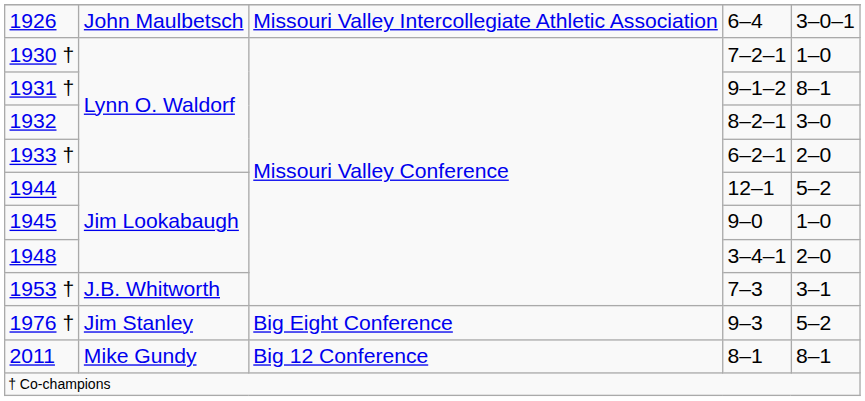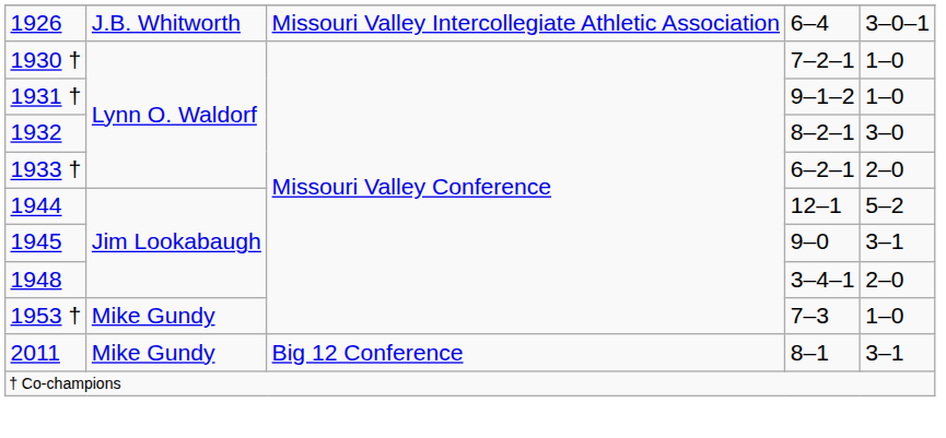 <table class="wikitable">
 <tr>
 </tr>
 <tr>
 <td><a href='#'>1926</a></td>
-<td><a href='#'>John Maulbetsch</a></td>
+<td><a href='#'>J.B. Whitworth</a></td>
 <td><a href='#'>Missouri Valley Intercollegiate Athletic Association</a></td>
 <td>6–4</td>
 <td>3–0–1</td>
 </tr>
 <tr>
 <td><a href='#'>1930</a> †</td>
 <td rowspan="4"><a href='#'>Lynn O. Waldorf</a></td>
 <td rowspan="8"><a href='#'>Missouri Valley Conference</a></td>
 <td>7–2–1</td>
 <td>1–0</td>
 </tr>
 <tr>
 <td><a href='#'>1931</a> †</td>
 <td>9–1–2</td>
-<td>8–1</td>
+<td>1–0</td>
 </tr>
 <tr>
 <td><a href='#'>1932</a></td>
 <td>8–2–1</td>
 <td>3–0</td>
 </tr>
 <tr>
 <td><a href='#'>1933</a> †</td>
 <td>6–2–1</td>
 <td>2–0</td>
 </tr>
 <tr>
 <td><a href='#'>1944</a></td>
 <td rowspan="3"><a href='#'>Jim Lookabaugh</a></td>
 <td>12–1</td>
 <td>5–2</td>
 </tr>
 <tr>
 <td><a href='#'>1945</a></td>
 <td>9–0</td>
-<td>1–0</td>
+<td>3–1</td>
 </tr>
 <tr>
 <td><a href='#'>1948</a></td>
 <td>3–4–1</td>
 <td>2–0</td>
 </tr>
 <tr>
 <td><a href='#'>1953</a> †</td>
-<td><a href='#'>J.B. Whitworth</a></td>
+<td><a href='#'>Mike Gundy</a></td>
 <td>7–3</td>
-<td>3–1</td>
-</tr>
-<tr>
-<td><a href='#'>1976</a> †</td>
-<td><a href='#'>Jim Stanley</a></td>
-<td><a href='#'>Big Eight Conference</a></td>
-<td>9–3</td>
-<td>5–2</td>
+<td>1–0</td>
 </tr>
 <tr>
 <td><a href='#'>2011</a></td>
 <td><a href='#'>Mike Gundy</a></td>
 <td><a href='#'>Big 12 Conference</a></td>
 <td>8–1</td>
-<td>8–1</td>
+<td>3–1</td>
 </tr>
 <tr>
 <td colspan="5" style="font-size:8pt;">† Co-champions</td>
 </tr>
 </table>
